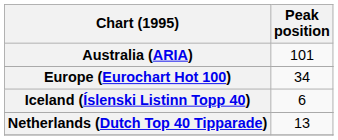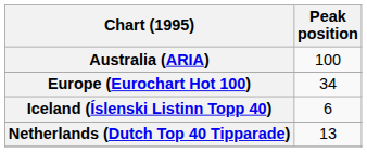 <table class="wikitable sortable plainrowheaders" style="text-align:center">
 <tr>
 <th scope="col">Chart (1995)</th>
 <th scope="col">Peak<br>position</th>
 </tr>
 <tr>
 <th scope="row">Australia (<a href='#'>ARIA</a>)</th>
-<td>101</td>
+<td>100</td>
 </tr>
 <tr>
 </tr>
 <tr>
 <th scope="row">Europe (<a href='#'>Eurochart Hot 100</a>)</th>
 <td>34</td>
 </tr>
 <tr>
 <th scope="row">Iceland (<a href='#'>Íslenski Listinn Topp 40</a>)</th>
 <td>6</td>
 </tr>
 <tr>
 </tr>
 <tr>
 <th scope="row">Netherlands (<a href='#'>Dutch Top 40 Tipparade</a>)</th>
 <td>13</td>
 </tr>
 <tr>
 </tr>
 <tr>
 </tr>
 <tr>
 </tr>
 <tr>
 </tr>
 <tr>
 </tr>
 <tr>
 </tr>
 <tr>
 </tr>
 </table>
